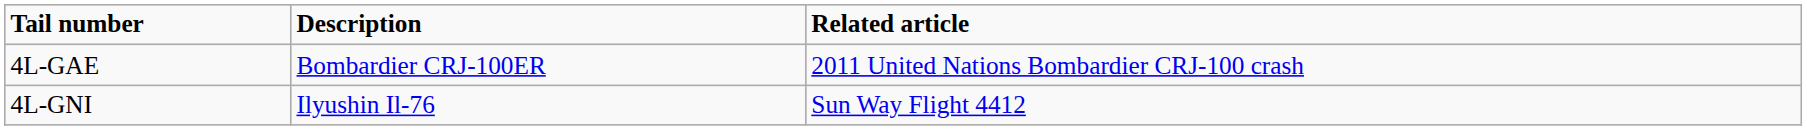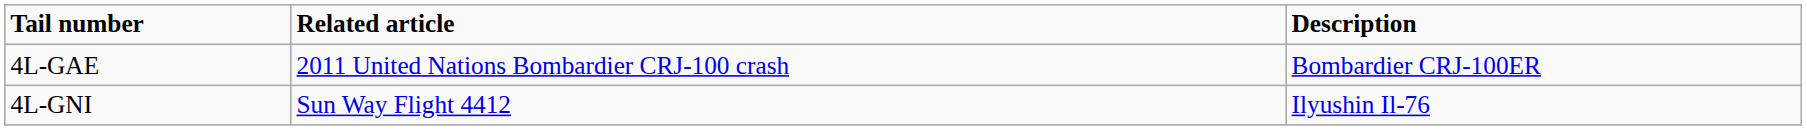 <table class="wikitable" width="90%">
 <tr>
 <td><strong>Tail number</strong></td>
+<td><strong>Related article</strong></td>
 <td><strong>Description</strong></td>
-<td><strong>Related article</strong></td>
 </tr>
 <tr>
 <td>4L-GAE</td>
+<td><a href='#'>2011 United Nations Bombardier CRJ-100 crash</a></td>
 <td><a href='#'>Bombardier CRJ-100ER</a></td>
-<td><a href='#'>2011 United Nations Bombardier CRJ-100 crash</a></td>
 </tr>
 <tr>
 <td>4L-GNI</td>
+<td><a href='#'>Sun Way Flight 4412</a></td>
 <td><a href='#'>Ilyushin Il-76</a></td>
-<td><a href='#'>Sun Way Flight 4412</a></td>
 </tr>
 </table>
